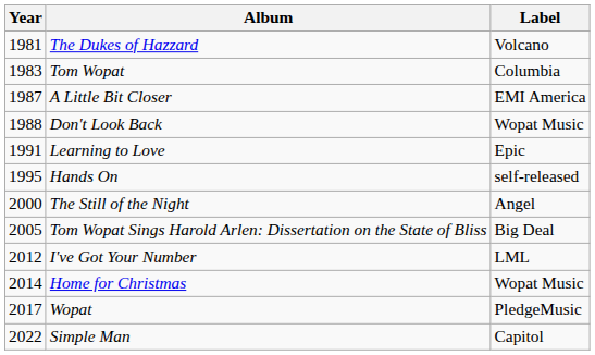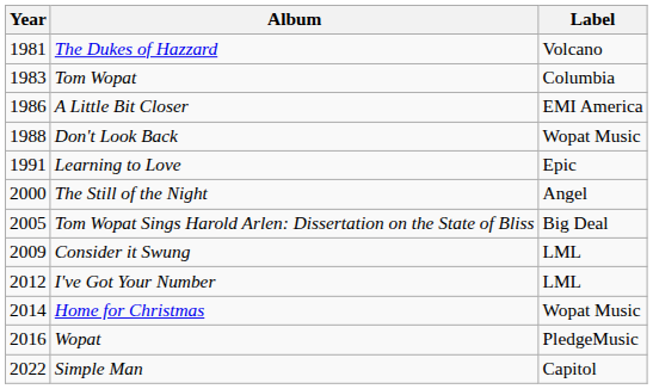 <table class="wikitable">
 <tr>
 <th>Year</th>
 <th>Album</th>
 <th>Label</th>
 </tr>
 <tr>
 <td>1981</td>
 <td><em><a href='#'>The Dukes of Hazzard</a></em> </td>
 <td>Volcano</td>
 </tr>
 <tr>
 <td>1983</td>
 <td><em>Tom Wopat</em></td>
 <td>Columbia</td>
 </tr>
 <tr>
-<td>1987</td>
+<td>1986</td>
 <td><em>A Little Bit Closer</em></td>
 <td>EMI America</td>
 </tr>
 <tr>
 <td>1988</td>
 <td><em>Don't Look Back</em></td>
 <td>Wopat Music</td>
 </tr>
 <tr>
 <td>1991</td>
 <td><em>Learning to Love</em></td>
 <td>Epic</td>
 </tr>
 <tr>
-<td>1995</td>
-<td><em>Hands On</em></td>
-<td>self-released</td>
-</tr>
-<tr>
 <td>2000</td>
 <td><em>The Still of the Night</em></td>
 <td>Angel</td>
 </tr>
 <tr>
 <td>2005</td>
 <td><em>Tom Wopat Sings Harold Arlen: Dissertation on the State of Bliss</em></td>
 <td>Big Deal</td>
+</tr>
+<tr>
+<td>2009</td>
+<td><em>Consider it Swung</em></td>
+<td>LML</td>
 </tr>
 <tr>
 <td>2012</td>
 <td><em>I've Got Your Number</em></td>
 <td>LML</td>
 </tr>
 <tr>
 <td>2014</td>
 <td><em><a href='#'>Home for Christmas</a></em> </td>
 <td>Wopat Music</td>
 </tr>
 <tr>
-<td>2017</td>
+<td>2016</td>
 <td><em>Wopat</em></td>
 <td>PledgeMusic</td>
 </tr>
 <tr>
 <td>2022</td>
 <td><em>Simple Man</em></td>
 <td>Capitol</td>
 </tr>
 </table>
